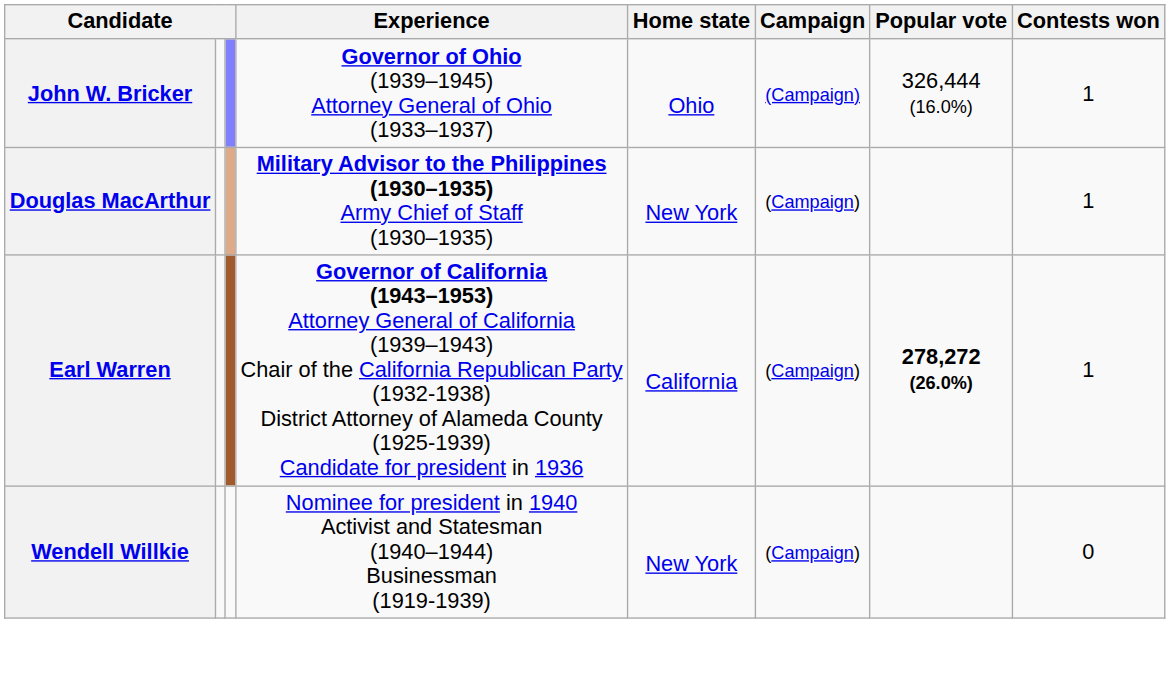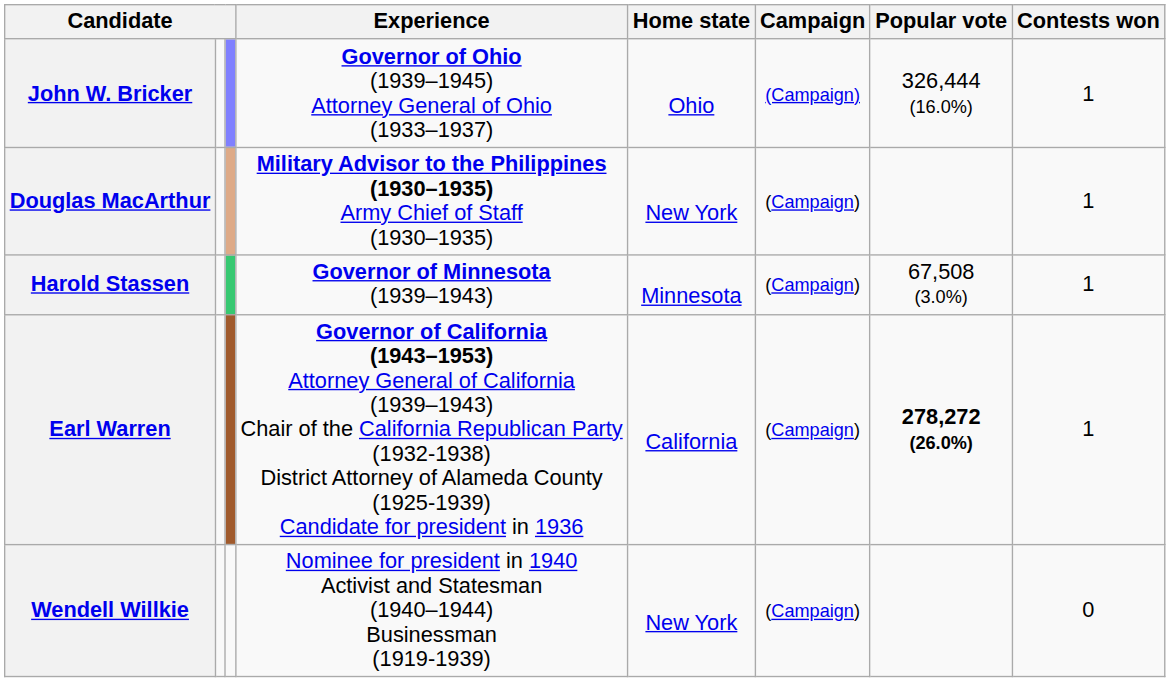 <table class="wikitable sortable" style="text-align:center;">
 <tr>
 <th colspan="3">Candidate</th>
 <th class="unsortable"><strong>Experience</strong></th>
 <th>Home state</th>
 <th data-sort-type="date">Campaign</th>
 <th>Popular vote</th>
 <th>Contests won</th>
 </tr>
 <tr>
 <th><a href='#'>John W. Bricker</a></th>
 <td></td>
 <td style="background:#8080FF;"></td>
 <td><strong><a href='#'>Governor of Ohio</a></strong><br>(1939–1945)<br><a href='#'>Attorney General of Ohio</a><br>(1933–1937)</td>
 <td><br><a href='#'>Ohio</a></td>
 <td><small><a href='#'>(Campaign)</a></small></td>
 <td>326,444<br><small>(16.0%)</small></td>
 <td>1</td>
 </tr>
 <tr>
 <th><a href='#'>Douglas MacArthur</a></th>
 <td></td>
 <td style="background:#deaa87;"></td>
 <td><strong><a href='#'>Military Advisor to the Philippines</a><br>(1930–1935)</strong><br><a href='#'>Army Chief of Staff</a><br>(1930–1935)</td>
 <td><br><a href='#'>New York</a></td>
 <td><small>(<a href='#'>Campaign</a>)</small></td>
 <td></td>
 <td>1</td>
 </tr>
 <tr>
+<th><a href='#'>Harold Stassen</a></th>
+<td></td>
+<td style="background:#37C871;"></td>
+<td><strong><a href='#'>Governor of Minnesota</a></strong><br>(1939–1943)</td>
+<td><br><a href='#'>Minnesota</a></td>
+<td><small>(<a href='#'>Campaign</a>)</small></td>
+<td>67,508<br><small>(3.0%)</small></td>
+<td>1</td>
+</tr>
+<tr>
 <th><a href='#'>Earl Warren</a></th>
 <td></td>
 <td style="background:#A05A2C;"></td>
 <td><strong><a href='#'>Governor of California</a><br>(1943–1953)</strong><br><a href='#'>Attorney General of California</a><br>(1939–1943)<br>Chair of the <a href='#'>California Republican Party</a><br>(1932-1938)<br>District Attorney of Alameda County<br>(1925-1939)<br><a href='#'>Candidate for president</a> in <a href='#'>1936</a></td>
 <td><br><a href='#'>California</a></td>
 <td><small>(<a href='#'>Campaign</a>)</small></td>
 <td><strong>278,272</strong><br><small><strong>(26.0%)</strong></small></td>
 <td>1</td>
 </tr>
 <tr>
 <th><a href='#'>Wendell Willkie</a></th>
 <td></td>
 <td></td>
 <td><a href='#'>Nominee for president</a> in <a href='#'>1940</a><br>Activist and Statesman<br>(1940–1944)<br>Businessman<br>(1919-1939)</td>
 <td><br><a href='#'>New York</a></td>
 <td><small>(<a href='#'>Campaign</a>)</small></td>
 <td></td>
 <td>0</td>
 </tr>
 </table>
